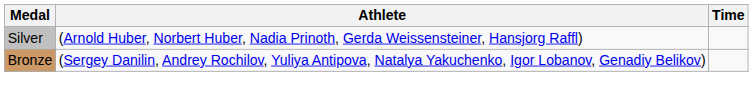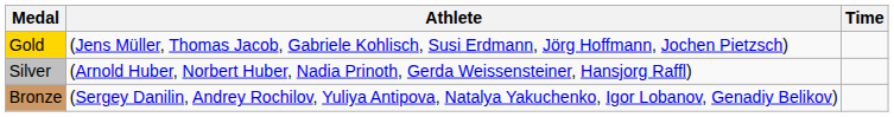 <table class="wikitable">
 <tr>
 <th>Medal</th>
 <th>Athlete</th>
 <th>Time</th>
+</tr>
+<tr>
+<td bgcolor="gold">Gold</td>
+<td> (<a href='#'>Jens Müller</a>, <a href='#'>Thomas Jacob</a>, <a href='#'>Gabriele Kohlisch</a>, <a href='#'>Susi Erdmann</a>, <a href='#'>Jörg Hoffmann</a>, <a href='#'>Jochen Pietzsch</a>)</td>
+<td></td>
 </tr>
 <tr>
 <td bgcolor="silver">Silver</td>
 <td> (<a href='#'>Arnold Huber</a>, <a href='#'>Norbert Huber</a>, <a href='#'>Nadia Prinoth</a>, <a href='#'>Gerda Weissensteiner</a>, <a href='#'>Hansjorg Raffl</a>)</td>
 <td></td>
 </tr>
 <tr>
 <td bgcolor="CC9966">Bronze</td>
 <td> (<a href='#'>Sergey Danilin</a>, <a href='#'>Andrey Rochilov</a>, <a href='#'>Yuliya Antipova</a>, <a href='#'>Natalya Yakuchenko</a>, <a href='#'>Igor Lobanov</a>, <a href='#'>Genadiy Belikov</a>)</td>
 <td></td>
 </tr>
 </table>
